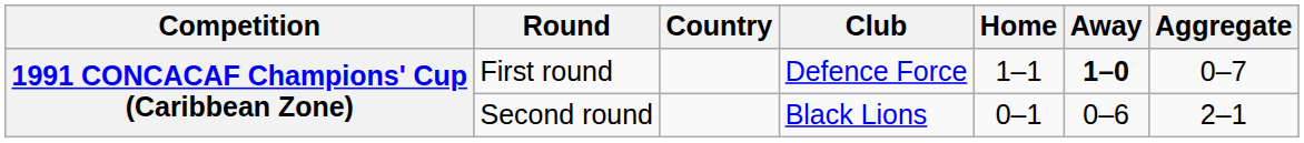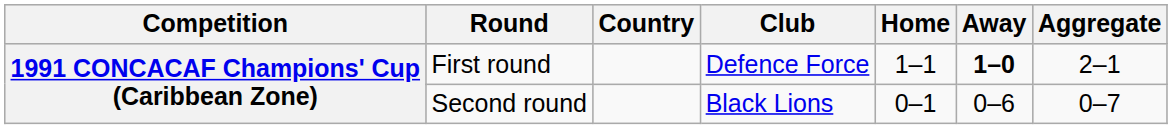 <table class="wikitable">
 <tr>
 <th>Competition</th>
 <th>Round</th>
 <th>Country</th>
 <th>Club</th>
 <th>Home</th>
 <th>Away</th>
 <th>Aggregate</th>
 </tr>
 <tr>
 <th rowspan="2"><a href='#'>1991 CONCACAF Champions' Cup</a><br>(Caribbean Zone)</th>
 <td>First round</td>
 <td></td>
 <td><a href='#'>Defence Force</a></td>
 <td align="center">1–1</td>
 <td align="center"><strong>1–0</strong></td>
-<td align="center">0–7</td>
+<td align="center">2–1</td>
 </tr>
 <tr>
 <td>Second round</td>
 <td></td>
 <td><a href='#'>Black Lions</a></td>
 <td align="center">0–1</td>
 <td align="center">0–6</td>
-<td align="center">2–1</td>
+<td align="center">0–7</td>
 </tr>
 </table>
